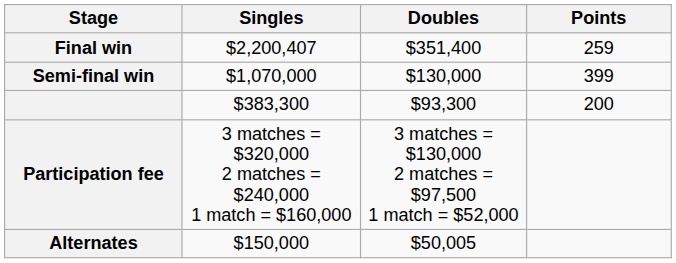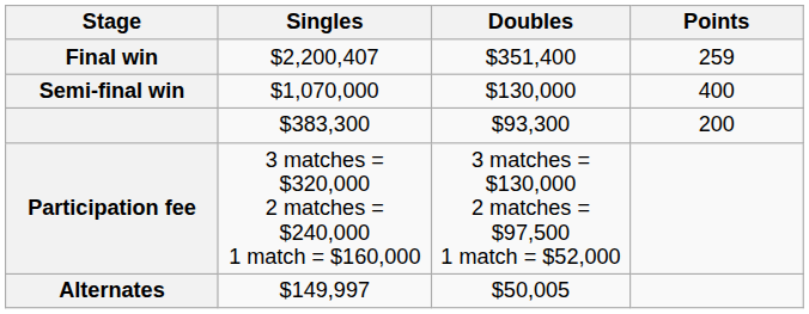 <table class="wikitable" style="text-align:center">
 <tr>
 <th width=150>Stage</th>
 <th width=150>Singles</th>
 <th width=140>Doubles</th>
 <th width=120>Points</th>
 </tr>
 <tr>
 <th>Final win</th>
 <td>$2,200,407</td>
 <td>$351,400</td>
 <td>259</td>
 </tr>
 <tr>
 <th>Semi-final win</th>
 <td>$1,070,000</td>
 <td>$130,000</td>
-<td>399</td>
+<td>400</td>
 </tr>
 <tr>
 <th></th>
 <td>$383,300</td>
 <td>$93,300</td>
 <td>200</td>
 </tr>
 <tr>
 <th>Participation fee</th>
 <td>3 matches = $320,000 <br> 2 matches = $240,000 <br> 1 match = $160,000</td>
 <td>3 matches = $130,000 <br> 2 matches = $97,500<br> 1 match = $52,000</td>
 <td></td>
 </tr>
 <tr>
 <th>Alternates</th>
-<td>$150,000</td>
+<td>$149,997</td>
 <td>$50,005</td>
 <td></td>
 </tr>
 </table>
